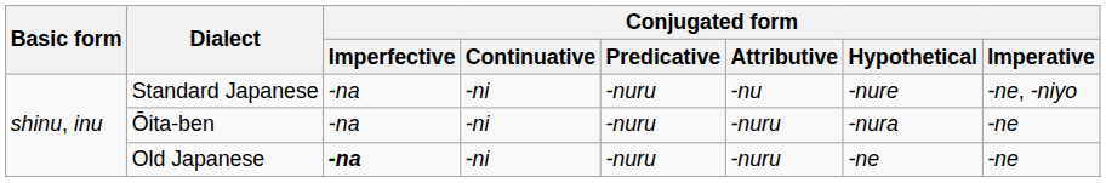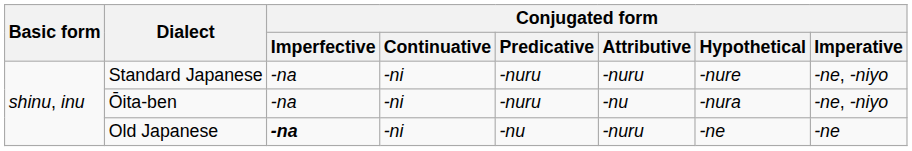 <table - class="wikitable">
 <tr>
 <th rowspan=2>Basic form</th>
 <th rowspan=2>Dialect</th>
 <th colspan=6>Conjugated form</th>
 </tr>
 <tr>
 <th>Imperfective</th>
 <th>Continuative</th>
 <th>Predicative</th>
 <th>Attributive</th>
 <th>Hypothetical</th>
 <th>Imperative</th>
 </tr>
 <tr>
 <td rowspan=3><em>shinu</em>, <em>inu</em></td>
 <td>Standard Japanese</td>
 <td><em>-na</em></td>
 <td><em>-ni</em></td>
 <td><em>-nuru</em></td>
-<td><em>-nu</em></td>
+<td><em>-nuru</em></td>
 <td><em>-nure</em></td>
 <td><em>-ne</em>, <em>-niyo</em></td>
 </tr>
 <tr>
 <td>Ōita-ben</td>
 <td><em>-na</em></td>
 <td><em>-ni</em></td>
 <td><em>-nuru</em></td>
-<td><em>-nuru</em></td>
+<td><em>-nu</em></td>
 <td><em>-nura</em></td>
-<td><em>-ne</em></td>
+<td><em>-ne</em>, <em>-niyo</em></td>
 </tr>
 <tr>
 <td>Old Japanese</td>
 <td><strong><em>-na</em></strong></td>
 <td><em>-ni</em></td>
-<td><em>-nuru</em></td>
+<td><em>-nu</em></td>
 <td><em>-nuru</em></td>
 <td><em>-ne</em></td>
 <td><em>-ne</em></td>
 </tr>
 </table>
